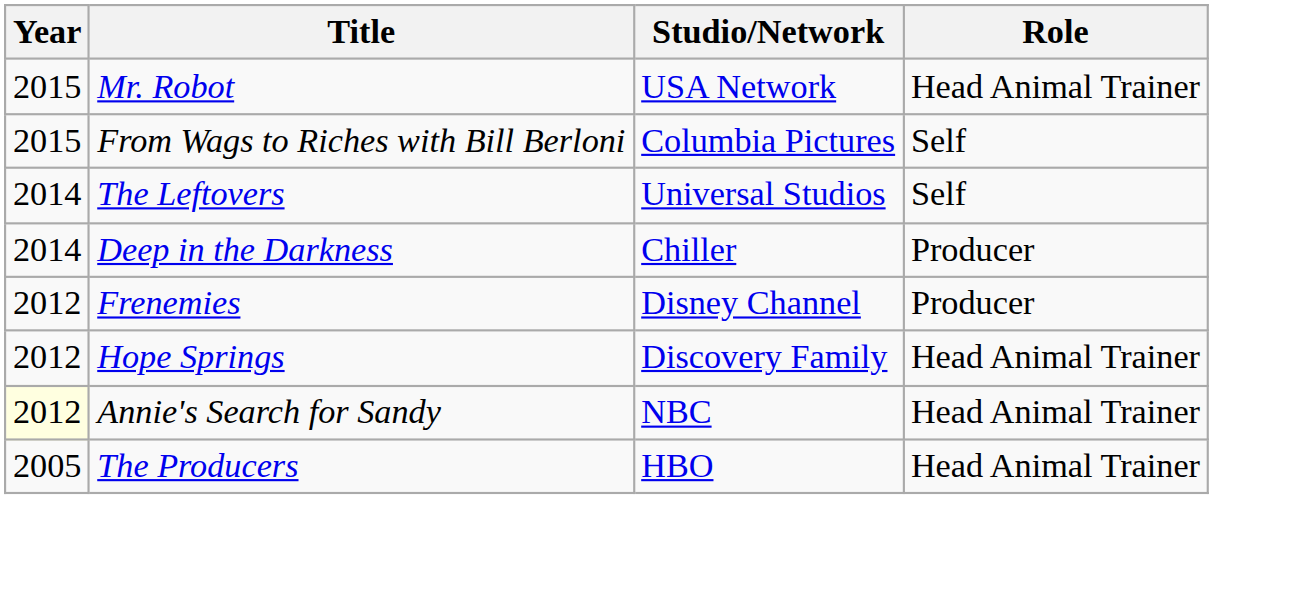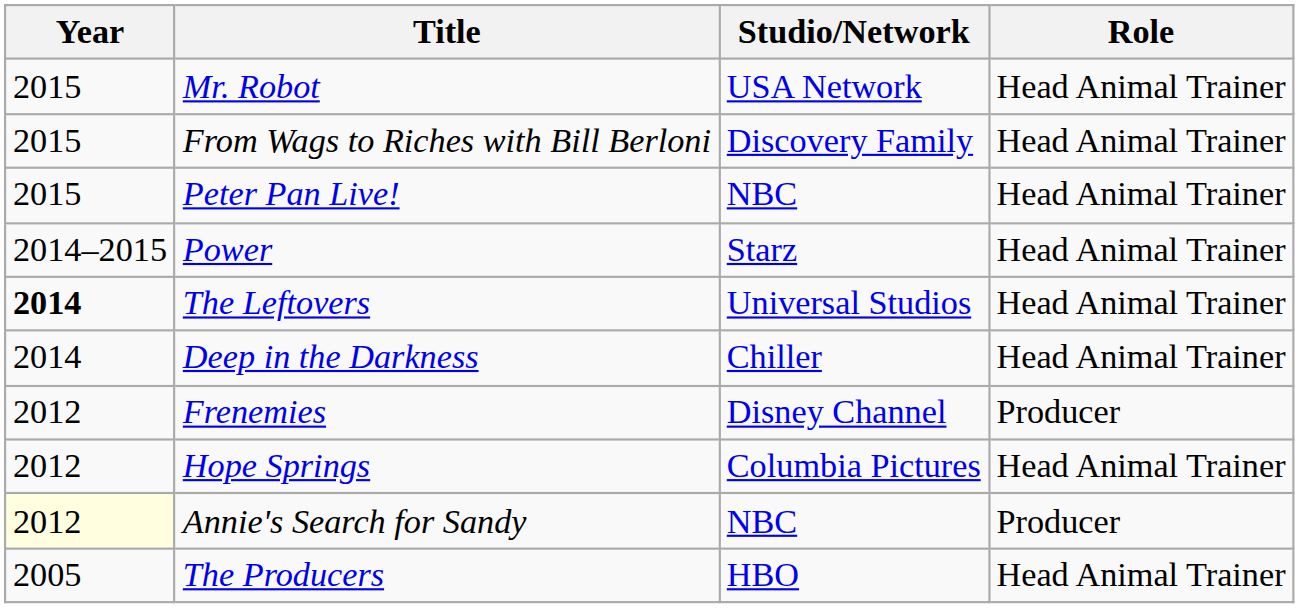 <table class="wikitable">
 <tr>
 <th>Year</th>
 <th>Title</th>
 <th>Studio/Network</th>
 <th>Role <br></th>
 </tr>
 <tr>
 <td>2015</td>
 <td><em><a href='#'>Mr. Robot</a></em></td>
 <td><a href='#'>USA Network</a></td>
 <td>Head Animal Trainer</td>
 </tr>
 <tr>
 <td>2015</td>
 <td><em>From Wags to Riches with Bill Berloni</em></td>
-<td><a href='#'>Columbia Pictures</a></td>
-<td>Self</td>
+<td><a href='#'>Discovery Family</a></td>
+<td>Head Animal Trainer</td>
 </tr>
 <tr>
-<td>2014</td>
+<td>2015</td>
+<td><em><a href='#'>Peter Pan Live!</a></em></td>
+<td><a href='#'>NBC</a></td>
+<td>Head Animal Trainer</td>
+</tr>
+<tr>
+<td>2014–2015</td>
+<td><em><a href='#'>Power</a></em></td>
+<td><a href='#'>Starz</a></td>
+<td>Head Animal Trainer</td>
+</tr>
+<tr>
+<td><strong>2014</strong></td>
 <td><em><a href='#'>The Leftovers</a></em></td>
 <td><a href='#'>Universal Studios</a></td>
-<td>Self</td>
+<td>Head Animal Trainer</td>
 </tr>
 <tr>
 <td>2014</td>
 <td><em><a href='#'>Deep in the Darkness</a></em></td>
 <td><a href='#'>Chiller</a></td>
-<td>Producer</td>
+<td>Head Animal Trainer</td>
 </tr>
 <tr>
 <td>2012</td>
 <td><em><a href='#'>Frenemies</a></em></td>
 <td><a href='#'>Disney Channel</a></td>
 <td>Producer</td>
 </tr>
 <tr>
 <td>2012</td>
 <td><em><a href='#'>Hope Springs</a></em></td>
-<td><a href='#'>Discovery Family</a></td>
+<td><a href='#'>Columbia Pictures</a></td>
 <td>Head Animal Trainer</td>
 </tr>
 <tr>
 <td style="background: lightyellow;">2012</td>
 <td><em>Annie's Search for Sandy</em></td>
 <td><a href='#'>NBC</a></td>
-<td>Head Animal Trainer</td>
+<td>Producer</td>
 </tr>
 <tr>
 <td>2005</td>
 <td><em><a href='#'>The Producers</a></em></td>
 <td><a href='#'>HBO</a></td>
 <td>Head Animal Trainer</td>
 </tr>
 </table>
